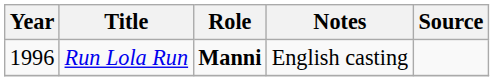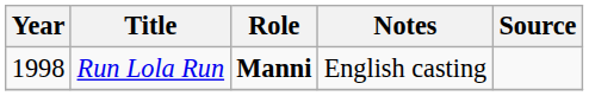 <table class="wikitable sortable plainrowheaders">
 <tr>
 <th>Year</th>
 <th>Title</th>
 <th>Role</th>
 <th class="unsortable">Notes</th>
 <th class="unsortable">Source</th>
 </tr>
 <tr>
-<td>1996</td>
+<td>1998</td>
 <td><em><a href='#'>Run Lola Run</a></em></td>
 <td><strong>Manni</strong></td>
 <td>English casting</td>
 <td></td>
 </tr>
 <tr>
 </tr>
 </table>
